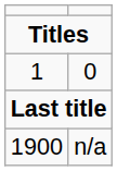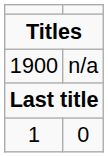 <table class="wikitable" border="1">
 <tr>
 <td></td>
 <td></td>
 </tr>
 <tr>
 <td colspan="2" align="center"><strong>Titles</strong></td>
 </tr>
 <tr>
-<td align="center">1</td>
-<td align="center">0</td>
+<td align="center">1900</td>
+<td align="center">n/a</td>
 </tr>
 <tr>
 <td colspan="2" align="center"><strong>Last title</strong></td>
 </tr>
 <tr>
-<td align="center">1900</td>
-<td align="center">n/a</td>
+<td align="center">1</td>
+<td align="center">0</td>
 </tr>
 </table>
